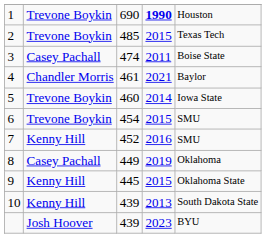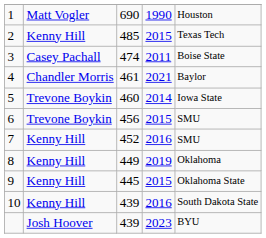 <table class="wikitable">
 <tr>
 </tr>
 <tr>
 <td>1</td>
-<td><a href='#'>Trevone Boykin</a></td>
+<td><a href='#'>Matt Vogler</a></td>
 <td>690</td>
-<td><strong><a href='#'>1990</a></strong></td>
+<td><a href='#'>1990</a></td>
 <td style="font-size:80%;">Houston</td>
 </tr>
 <tr>
 <td>2</td>
-<td><a href='#'>Trevone Boykin</a></td>
+<td><a href='#'>Kenny Hill</a></td>
 <td>485</td>
 <td><a href='#'>2015</a></td>
 <td style="font-size:80%;">Texas Tech</td>
 </tr>
 <tr>
 <td>3</td>
 <td><a href='#'>Casey Pachall</a></td>
 <td>474</td>
 <td><a href='#'>2011</a></td>
 <td style="font-size:80%;">Boise State</td>
 </tr>
 <tr>
 <td>4</td>
 <td><a href='#'>Chandler Morris</a></td>
 <td>461</td>
 <td><a href='#'>2021</a></td>
 <td style="font-size:80%;">Baylor</td>
 </tr>
 <tr>
 <td>5</td>
 <td><a href='#'>Trevone Boykin</a></td>
 <td>460</td>
 <td><a href='#'>2014</a></td>
 <td style="font-size:80%;">Iowa State</td>
 </tr>
 <tr>
 <td>6</td>
 <td><a href='#'>Trevone Boykin</a></td>
-<td>454</td>
+<td>456</td>
 <td><a href='#'>2015</a></td>
 <td style="font-size:80%;">SMU</td>
 </tr>
 <tr>
 <td>7</td>
 <td><a href='#'>Kenny Hill</a></td>
 <td>452</td>
 <td><a href='#'>2016</a></td>
 <td style="font-size:80%;">SMU</td>
 </tr>
 <tr>
 <td>8</td>
-<td><a href='#'>Casey Pachall</a></td>
+<td><a href='#'>Kenny Hill</a></td>
 <td>449</td>
 <td><a href='#'>2019</a></td>
 <td style="font-size:80%;">Oklahoma</td>
 </tr>
 <tr>
 <td>9</td>
 <td><a href='#'>Kenny Hill</a></td>
 <td>445</td>
 <td><a href='#'>2015</a></td>
 <td style="font-size:80%;">Oklahoma State</td>
 </tr>
 <tr>
 <td>10</td>
 <td><a href='#'>Kenny Hill</a></td>
 <td>439</td>
-<td><a href='#'>2013</a></td>
+<td><a href='#'>2016</a></td>
 <td style="font-size:80%;">South Dakota State</td>
 </tr>
 <tr>
 <td></td>
 <td><a href='#'>Josh Hoover</a></td>
 <td>439</td>
 <td><a href='#'>2023</a></td>
 <td style="font-size:80%;">BYU</td>
 </tr>
 </table>
